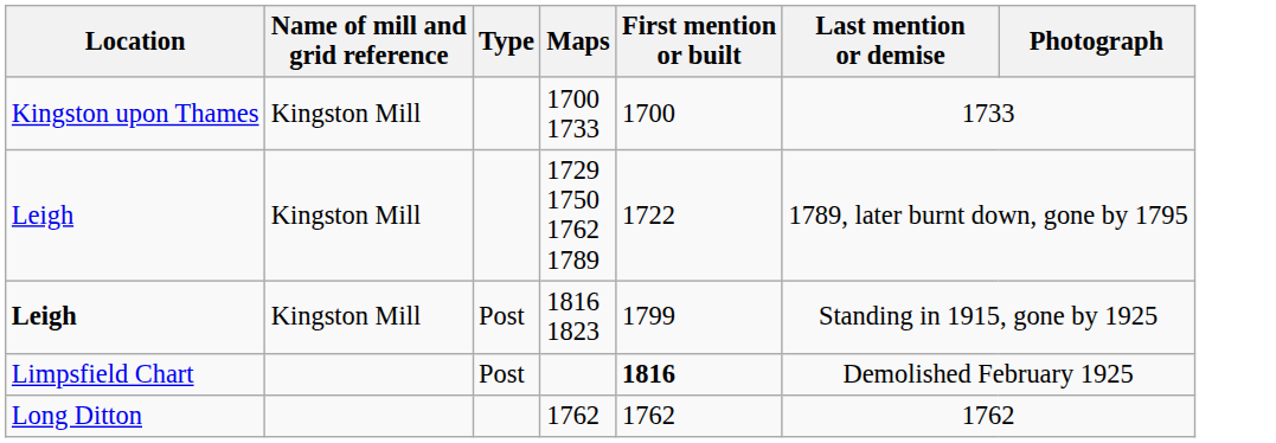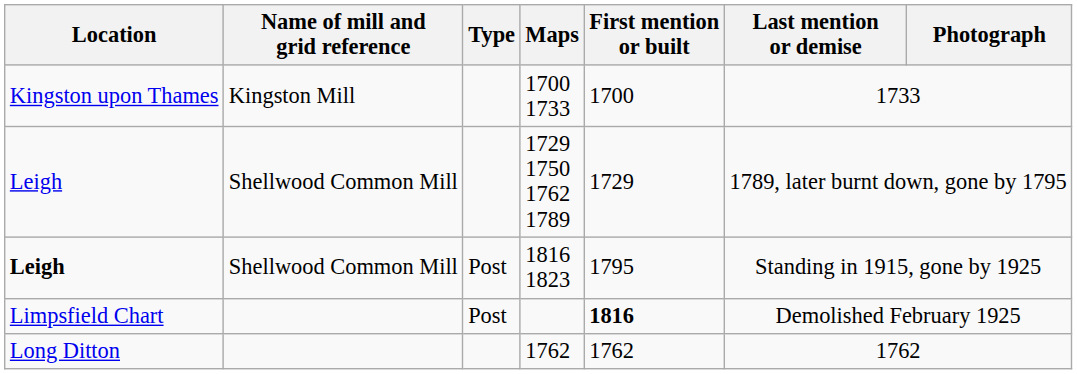 <table class="wikitable">
 <tr>
 <th>Location</th>
 <th>Name of mill and<br>grid reference</th>
 <th>Type</th>
 <th>Maps</th>
 <th>First mention<br>or built</th>
 <th>Last mention<br> or demise</th>
 <th>Photograph</th>
 </tr>
 <tr>
 <td><a href='#'>Kingston upon Thames</a></td>
 <td>Kingston Mill</td>
 <td></td>
 <td>1700<br>1733</td>
 <td>1700</td>
 <td colspan="2" style="text-align:center;">1733</td>
 </tr>
 <tr>
 <td><a href='#'>Leigh</a></td>
-<td>Kingston Mill</td>
+<td>Shellwood Common Mill</td>
 <td></td>
 <td>1729<br>1750<br>1762<br>1789</td>
-<td>1722</td>
+<td>1729</td>
 <td colspan="2" style="text-align:center;">1789, later burnt down, gone by 1795</td>
 </tr>
 <tr>
 <td><strong>Leigh</strong></td>
-<td>Kingston Mill</td>
+<td>Shellwood Common Mill</td>
 <td>Post</td>
 <td>1816<br>1823</td>
-<td>1799</td>
+<td>1795</td>
 <td colspan="2" style="text-align:center;">Standing in 1915, gone by 1925</td>
 </tr>
 <tr>
 <td><a href='#'>Limpsfield Chart</a></td>
 <td></td>
 <td>Post</td>
 <td></td>
 <td><strong>1816</strong></td>
 <td colspan="2" style="text-align:center;">Demolished February 1925</td>
 </tr>
 <tr>
 <td><a href='#'>Long Ditton</a></td>
 <td></td>
 <td></td>
 <td>1762</td>
 <td>1762</td>
 <td colspan="2" style="text-align:center;">1762</td>
 </tr>
 </table>
